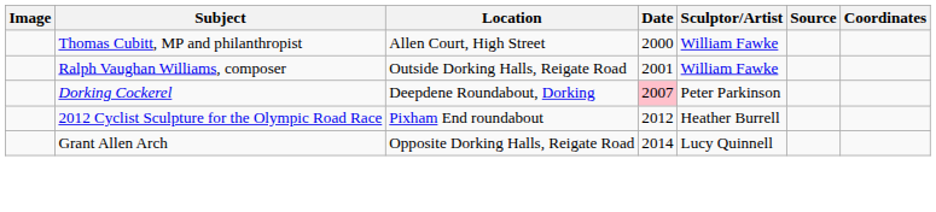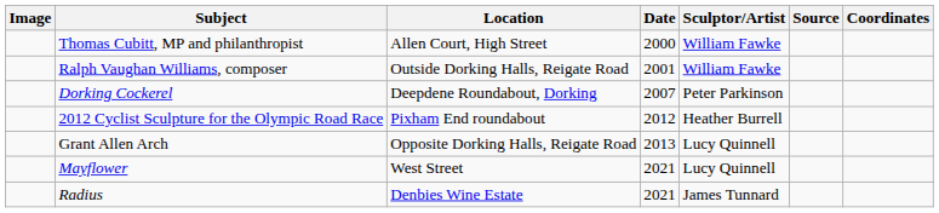 <table class="wikitable sortable">
 <tr>
 <th>Image</th>
 <th>Subject</th>
 <th>Location</th>
 <th>Date</th>
 <th>Sculptor/Artist</th>
 <th>Source</th>
 <th>Coordinates</th>
 </tr>
 <tr>
 <td></td>
 <td><a href='#'>Thomas Cubitt</a>, MP and philanthropist</td>
 <td>Allen Court, High Street</td>
 <td>2000</td>
 <td><a href='#'>William Fawke</a></td>
 <td></td>
 <td></td>
 </tr>
 <tr>
 <td></td>
 <td><a href='#'>Ralph Vaughan Williams</a>, composer</td>
 <td>Outside Dorking Halls, Reigate Road</td>
 <td>2001</td>
 <td><a href='#'>William Fawke</a></td>
 <td></td>
 <td></td>
 </tr>
 <tr>
 <td></td>
 <td><em><a href='#'>Dorking Cockerel</a></em></td>
 <td>Deepdene Roundabout, <a href='#'>Dorking</a></td>
-<td style="background: pink;">2007</td>
+<td>2007</td>
 <td>Peter Parkinson</td>
 <td></td>
 <td></td>
 </tr>
 <tr>
 <td></td>
 <td><a href='#'>2012 Cyclist Sculpture for the Olympic Road Race</a></td>
 <td><a href='#'>Pixham</a> End roundabout</td>
 <td>2012</td>
 <td>Heather Burrell</td>
 <td></td>
 <td></td>
 </tr>
 <tr>
 <td></td>
 <td>Grant Allen Arch</td>
 <td>Opposite Dorking Halls, Reigate Road</td>
-<td>2014</td>
+<td>2013</td>
 <td>Lucy Quinnell</td>
 <td></td>
 <td></td>
 </tr>
+<tr>
+<td></td>
+<td><em><a href='#'>Mayflower</a></em></td>
+<td>West Street</td>
+<td>2021</td>
+<td>Lucy Quinnell</td>
+<td></td>
+<td></td>
+</tr>
+<tr>
+<td></td>
+<td><em>Radius</em></td>
+<td><a href='#'>Denbies Wine Estate</a></td>
+<td>2021</td>
+<td>James Tunnard</td>
+<td></td>
+<td></td>
+</tr>
 </table>
